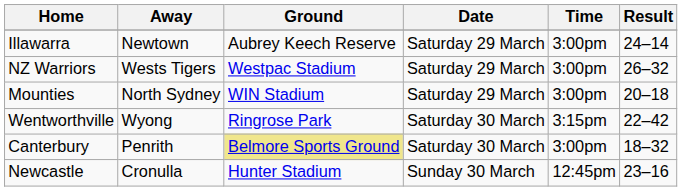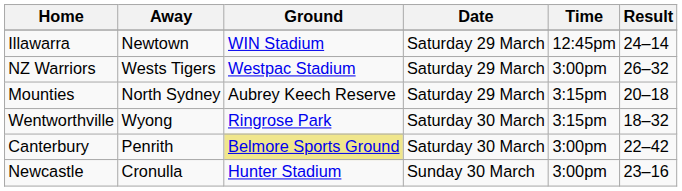 <table class="wikitable">
 <tr>
 <th>Home</th>
 <th>Away</th>
 <th>Ground</th>
 <th>Date</th>
 <th>Time</th>
 <th>Result</th>
 </tr>
 <tr>
 </tr>
 <tr>
 <td>Illawarra</td>
 <td>Newtown</td>
-<td>Aubrey Keech Reserve</td>
+<td><a href='#'>WIN Stadium</a></td>
 <td>Saturday 29 March</td>
-<td>3:00pm</td>
+<td>12:45pm</td>
 <td>24–14</td>
 </tr>
 <tr>
 <td>NZ Warriors</td>
 <td>Wests Tigers</td>
 <td><a href='#'>Westpac Stadium</a></td>
 <td>Saturday 29 March</td>
 <td>3:00pm</td>
 <td>26–32</td>
 </tr>
 <tr>
 <td>Mounties</td>
 <td>North Sydney</td>
-<td><a href='#'>WIN Stadium</a></td>
+<td>Aubrey Keech Reserve</td>
 <td>Saturday 29 March</td>
-<td>3:00pm</td>
+<td>3:15pm</td>
 <td>20–18</td>
 </tr>
 <tr>
 <td>Wentworthville</td>
 <td>Wyong</td>
 <td><a href='#'>Ringrose Park</a></td>
 <td>Saturday 30 March</td>
 <td>3:15pm</td>
-<td>22–42</td>
+<td>18–32</td>
 </tr>
 <tr>
 <td>Canterbury</td>
 <td>Penrith</td>
 <td style="background: khaki;"><a href='#'>Belmore Sports Ground</a></td>
 <td>Saturday 30 March</td>
 <td>3:00pm</td>
-<td>18–32</td>
+<td>22–42</td>
 </tr>
 <tr>
 <td>Newcastle</td>
 <td>Cronulla</td>
 <td><a href='#'>Hunter Stadium</a></td>
 <td>Sunday 30 March</td>
-<td>12:45pm</td>
+<td>3:00pm</td>
 <td>23–16</td>
 </tr>
 </table>
